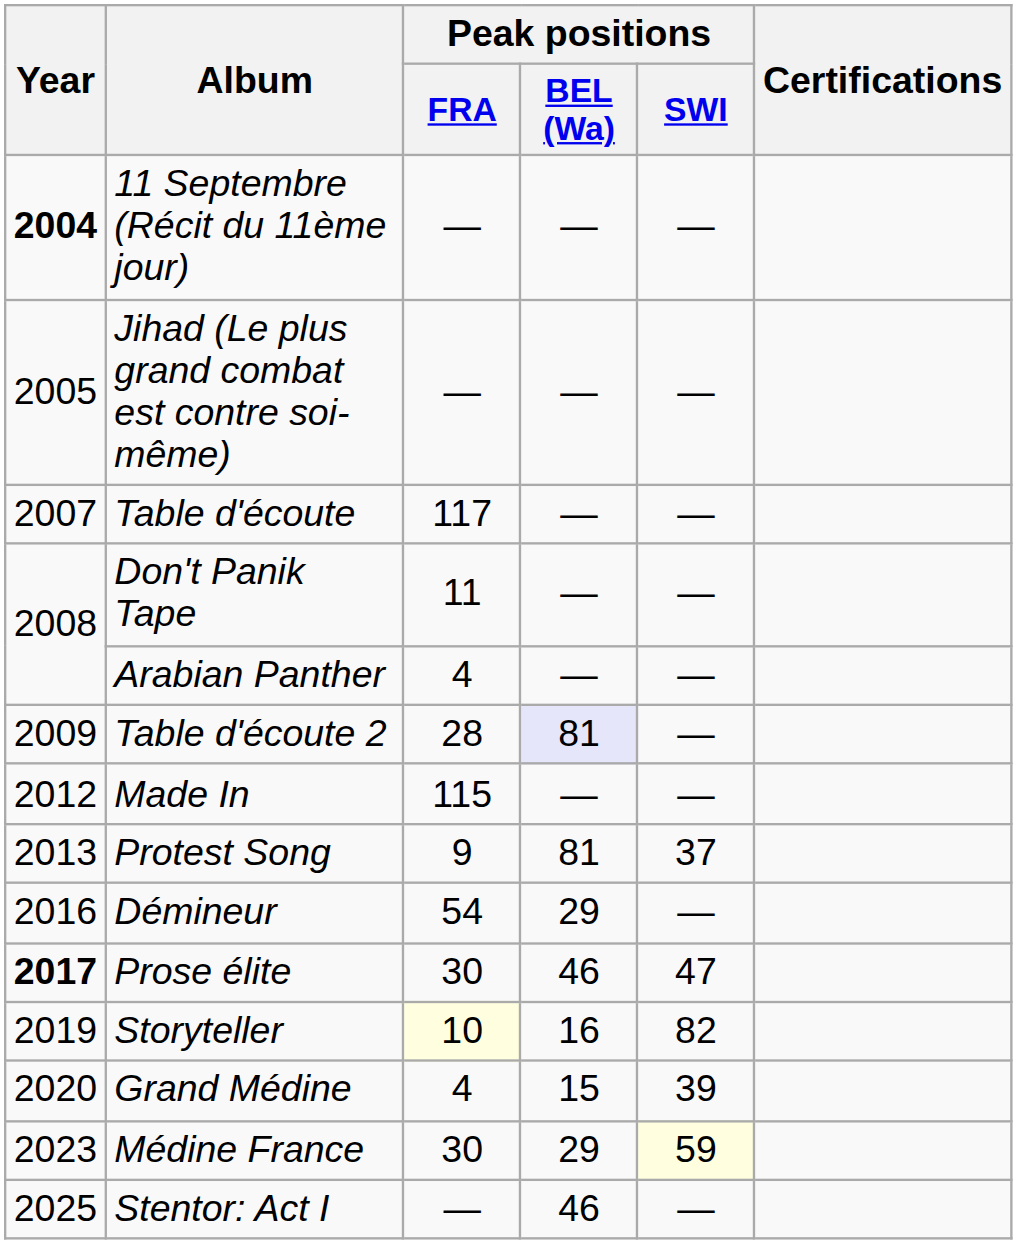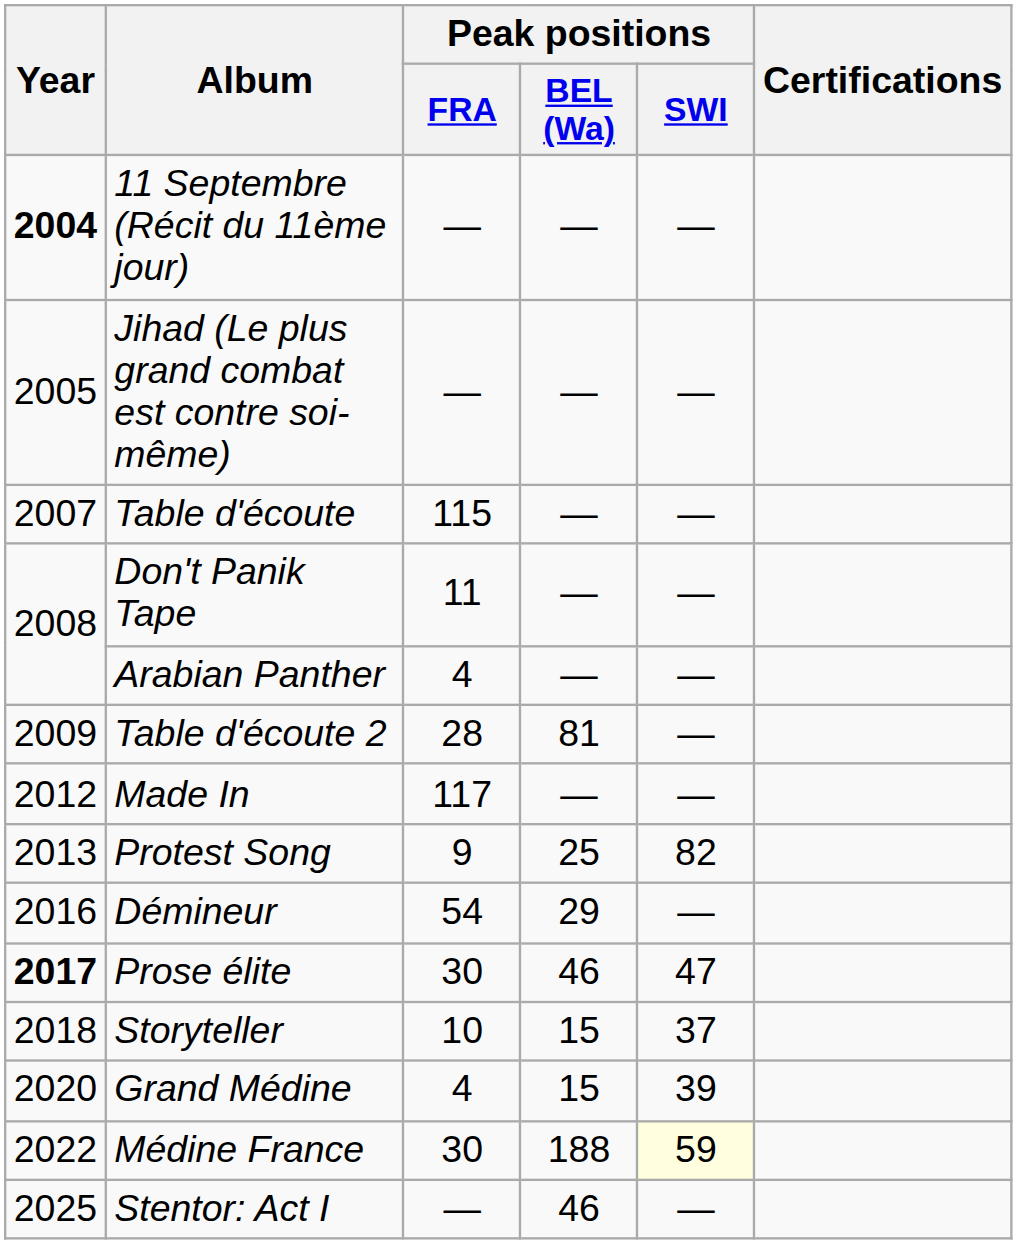 <table class="wikitable">
 <tr>
 <th align="center" rowspan="2" width="10">Year</th>
 <th align="center" rowspan="2" width="120">Album</th>
 <th align="center" colspan="3" width="30">Peak positions</th>
 <th align="center" rowspan="2" width="60">Certifications</th>
 </tr>
 <tr>
 <th scope="col" style="width:3em;font-size:90%;"><a href='#'>FRA</a><br></th>
 <th scope="col" style="width:3em;font-size:90%;"><a href='#'>BEL <br>(Wa)</a><br></th>
 <th scope="col" style="width:3em;font-size:90%;"><a href='#'>SWI</a><br></th>
 </tr>
 <tr>
 <td align="center"><strong>2004</strong></td>
 <td><em>11 Septembre (Récit du 11ème jour)</em></td>
 <td align="center">—</td>
 <td align="center">—</td>
 <td align="center">—</td>
 <td align="center"></td>
 </tr>
 <tr>
 <td align="center">2005</td>
 <td><em>Jihad (Le plus grand combat est contre soi-même)</em></td>
 <td align="center">—</td>
 <td align="center">—</td>
 <td align="center">—</td>
 <td align="center"></td>
 </tr>
 <tr>
 <td align="center">2007</td>
 <td><em>Table d'écoute</em></td>
-<td align="center">117</td>
+<td align="center">115</td>
 <td align="center">—</td>
 <td align="center">—</td>
 <td align="center"></td>
 </tr>
 <tr>
 <td align="center" rowspan="2">2008</td>
 <td><em>Don't Panik Tape</em></td>
 <td align="center">11</td>
 <td align="center">—</td>
 <td align="center">—</td>
 <td align="center"></td>
 </tr>
 <tr>
 <td><em>Arabian Panther</em></td>
 <td align="center">4</td>
 <td align="center">—</td>
 <td align="center">—</td>
 <td align="center"></td>
 </tr>
 <tr>
 <td align="center">2009</td>
 <td><em>Table d'écoute 2</em></td>
 <td align="center">28</td>
-<td align="center" style="background: lavender;">81</td>
+<td align="center">81</td>
 <td align="center">—</td>
 <td align="center"></td>
 </tr>
 <tr>
 <td align="center">2012</td>
 <td><em>Made In</em></td>
-<td align="center">115</td>
+<td align="center">117</td>
 <td align="center">—</td>
 <td align="center">—</td>
 <td align="center"></td>
 </tr>
 <tr>
 <td align="center">2013</td>
 <td><em>Protest Song</em></td>
 <td align="center">9</td>
-<td align="center">81</td>
-<td align="center">37</td>
+<td align="center">25</td>
+<td align="center">82</td>
 <td align="center"></td>
 </tr>
 <tr>
 <td align="center">2016</td>
 <td><em>Démineur</em></td>
 <td align="center">54</td>
 <td align="center">29</td>
 <td align="center">—</td>
 <td align="center"></td>
 </tr>
 <tr>
 <td align="center"><strong>2017</strong></td>
 <td><em>Prose élite</em></td>
 <td align="center">30</td>
 <td align="center">46</td>
 <td align="center">47</td>
 <td align="center"></td>
 </tr>
 <tr>
-<td align="center">2019</td>
+<td align="center">2018</td>
 <td><em>Storyteller</em></td>
-<td align="center" style="background: lightyellow;">10</td>
-<td align="center">16</td>
-<td align="center">82</td>
+<td align="center">10</td>
+<td align="center">15</td>
+<td align="center">37</td>
 <td align="center"></td>
 </tr>
 <tr>
 <td align="center">2020</td>
 <td><em>Grand Médine</em></td>
 <td align="center">4</td>
 <td align="center">15</td>
 <td align="center">39</td>
 <td align="center"></td>
 </tr>
 <tr>
-<td align="center">2023</td>
+<td align="center">2022</td>
 <td><em>Médine France</em></td>
 <td align="center">30</td>
-<td align="center">29</td>
+<td align="center">188</td>
 <td align="center" style="background: lightyellow;">59</td>
 <td align="center"></td>
 </tr>
 <tr>
 <td align="center">2025</td>
 <td><em>Stentor: Act I</em></td>
 <td align="center">—</td>
 <td align="center">46</td>
 <td align="center">—</td>
 <td align="center"></td>
 </tr>
 </table>
